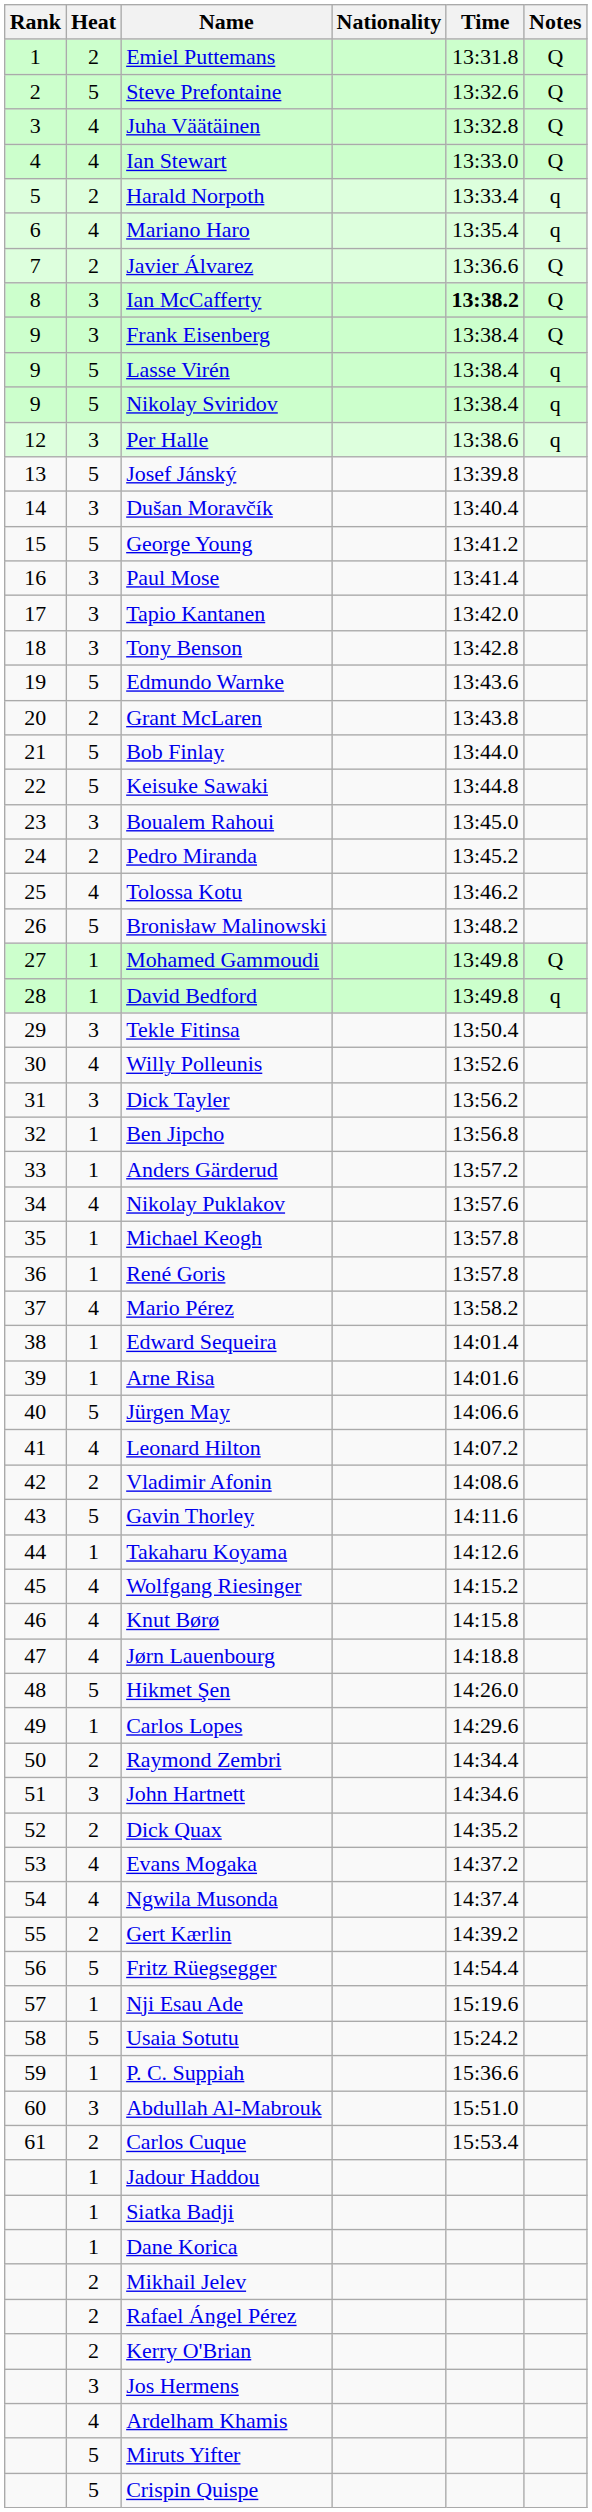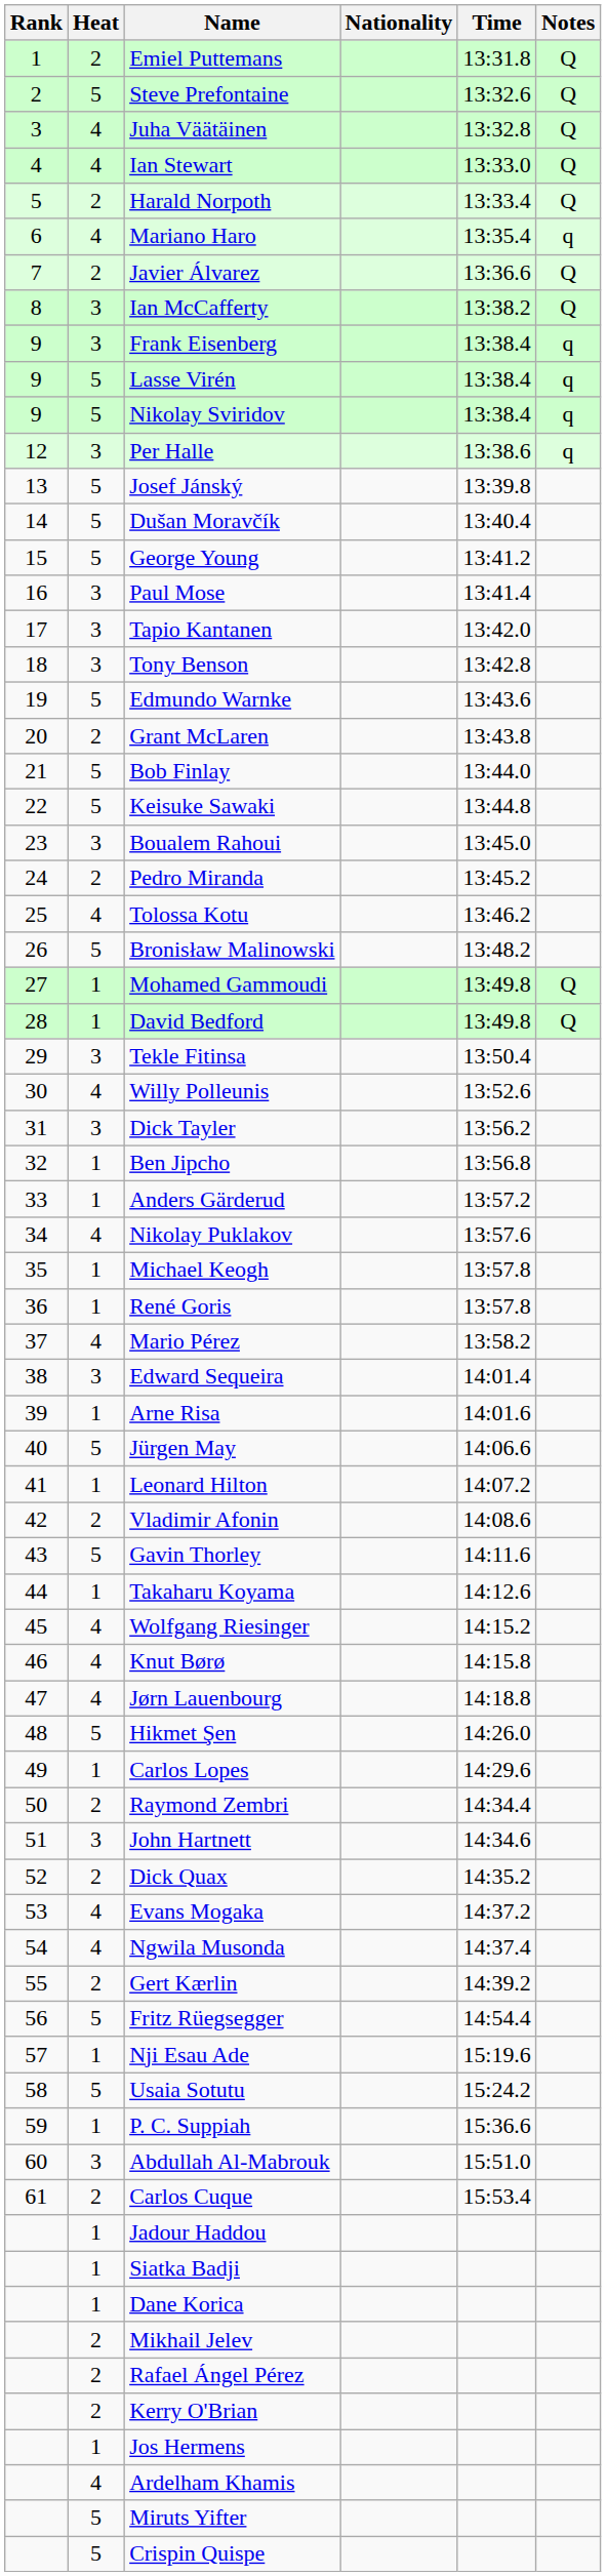 <table class="wikitable sortable" style="text-align:center">
 <tr>
 <th>Rank</th>
 <th>Heat</th>
 <th>Name</th>
 <th>Nationality</th>
 <th>Time</th>
 <th>Notes</th>
 </tr>
 <tr bgcolor=ccffcc>
 <td>1</td>
 <td>2</td>
 <td align=left><a href='#'>Emiel Puttemans</a></td>
 <td align=left></td>
 <td>13:31.8</td>
 <td>Q</td>
 </tr>
 <tr bgcolor=ccffcc>
 <td>2</td>
 <td>5</td>
 <td align=left><a href='#'>Steve Prefontaine</a></td>
 <td align=left></td>
 <td>13:32.6</td>
 <td>Q</td>
 </tr>
 <tr bgcolor=ccffcc>
 <td>3</td>
 <td>4</td>
 <td align=left><a href='#'>Juha Väätäinen</a></td>
 <td align=left></td>
 <td>13:32.8</td>
 <td>Q</td>
 </tr>
 <tr bgcolor=ccffcc>
 <td>4</td>
 <td>4</td>
 <td align=left><a href='#'>Ian Stewart</a></td>
 <td align=left></td>
 <td>13:33.0</td>
 <td>Q</td>
 </tr>
 <tr bgcolor=ddffdd>
 <td>5</td>
 <td>2</td>
 <td align=left><a href='#'>Harald Norpoth</a></td>
 <td align=left></td>
 <td>13:33.4</td>
-<td>q</td>
+<td>Q</td>
 </tr>
 <tr bgcolor=ddffdd>
 <td>6</td>
 <td>4</td>
 <td align=left><a href='#'>Mariano Haro</a></td>
 <td align=left></td>
 <td>13:35.4</td>
 <td>q</td>
 </tr>
 <tr bgcolor=ddffdd>
 <td>7</td>
 <td>2</td>
 <td align=left><a href='#'>Javier Álvarez</a></td>
 <td align=left></td>
 <td>13:36.6</td>
 <td>Q</td>
 </tr>
 <tr bgcolor=ccffcc>
 <td>8</td>
 <td>3</td>
 <td align=left><a href='#'>Ian McCafferty</a></td>
 <td align=left></td>
-<td><strong>13:38.2</strong></td>
+<td>13:38.2</td>
 <td>Q</td>
 </tr>
 <tr bgcolor=ccffcc>
 <td>9</td>
 <td>3</td>
 <td align=left><a href='#'>Frank Eisenberg</a></td>
 <td align=left></td>
 <td>13:38.4</td>
-<td>Q</td>
+<td>q</td>
 </tr>
 <tr bgcolor=ccffcc>
 <td>9</td>
 <td>5</td>
 <td align=left><a href='#'>Lasse Virén</a></td>
 <td align=left></td>
 <td>13:38.4</td>
 <td>q</td>
 </tr>
 <tr bgcolor=ccffcc>
 <td>9</td>
 <td>5</td>
 <td align=left><a href='#'>Nikolay Sviridov</a></td>
 <td align=left></td>
 <td>13:38.4</td>
 <td>q</td>
 </tr>
 <tr bgcolor=ddffdd>
 <td>12</td>
 <td>3</td>
 <td align=left><a href='#'>Per Halle</a></td>
 <td align=left></td>
 <td>13:38.6</td>
 <td>q</td>
 </tr>
 <tr>
 <td>13</td>
 <td>5</td>
 <td align=left><a href='#'>Josef Jánský</a></td>
 <td align=left></td>
 <td>13:39.8</td>
 <td></td>
 </tr>
 <tr>
 <td>14</td>
-<td>3</td>
+<td>5</td>
 <td align=left><a href='#'>Dušan Moravčík</a></td>
 <td align=left></td>
 <td>13:40.4</td>
 <td></td>
 </tr>
 <tr>
 <td>15</td>
 <td>5</td>
 <td align=left><a href='#'>George Young</a></td>
 <td align=left></td>
 <td>13:41.2</td>
 <td></td>
 </tr>
 <tr>
 <td>16</td>
 <td>3</td>
 <td align=left><a href='#'>Paul Mose</a></td>
 <td align=left></td>
 <td>13:41.4</td>
 <td></td>
 </tr>
 <tr>
 <td>17</td>
 <td>3</td>
 <td align=left><a href='#'>Tapio Kantanen</a></td>
 <td align=left></td>
 <td>13:42.0</td>
 <td></td>
 </tr>
 <tr>
 <td>18</td>
 <td>3</td>
 <td align=left><a href='#'>Tony Benson</a></td>
 <td align=left></td>
 <td>13:42.8</td>
 <td></td>
 </tr>
 <tr>
 <td>19</td>
 <td>5</td>
 <td align=left><a href='#'>Edmundo Warnke</a></td>
 <td align=left></td>
 <td>13:43.6</td>
 <td></td>
 </tr>
 <tr>
 <td>20</td>
 <td>2</td>
 <td align=left><a href='#'>Grant McLaren</a></td>
 <td align=left></td>
 <td>13:43.8</td>
 <td></td>
 </tr>
 <tr>
 <td>21</td>
 <td>5</td>
 <td align=left><a href='#'>Bob Finlay</a></td>
 <td align=left></td>
 <td>13:44.0</td>
 <td></td>
 </tr>
 <tr>
 <td>22</td>
 <td>5</td>
 <td align=left><a href='#'>Keisuke Sawaki</a></td>
 <td align=left></td>
 <td>13:44.8</td>
 <td></td>
 </tr>
 <tr>
 <td>23</td>
 <td>3</td>
 <td align=left><a href='#'>Boualem Rahoui</a></td>
 <td align=left></td>
 <td>13:45.0</td>
 <td></td>
 </tr>
 <tr>
 <td>24</td>
 <td>2</td>
 <td align=left><a href='#'>Pedro Miranda</a></td>
 <td align=left></td>
 <td>13:45.2</td>
 <td></td>
 </tr>
 <tr>
 <td>25</td>
 <td>4</td>
 <td align=left><a href='#'>Tolossa Kotu</a></td>
 <td align=left></td>
 <td>13:46.2</td>
 <td></td>
 </tr>
 <tr>
 <td>26</td>
 <td>5</td>
 <td align=left><a href='#'>Bronisław Malinowski</a></td>
 <td align=left></td>
 <td>13:48.2</td>
 <td></td>
 </tr>
 <tr bgcolor=ccffcc>
 <td>27</td>
 <td>1</td>
 <td align=left><a href='#'>Mohamed Gammoudi</a></td>
 <td align=left></td>
 <td>13:49.8</td>
 <td>Q</td>
 </tr>
 <tr bgcolor=ccffcc>
 <td>28</td>
 <td>1</td>
 <td align=left><a href='#'>David Bedford</a></td>
 <td align=left></td>
 <td>13:49.8</td>
-<td>q</td>
+<td>Q</td>
 </tr>
 <tr>
 <td>29</td>
 <td>3</td>
 <td align=left><a href='#'>Tekle Fitinsa</a></td>
 <td align=left></td>
 <td>13:50.4</td>
 <td></td>
 </tr>
 <tr>
 <td>30</td>
 <td>4</td>
 <td align=left><a href='#'>Willy Polleunis</a></td>
 <td align=left></td>
 <td>13:52.6</td>
 <td></td>
 </tr>
 <tr>
 <td>31</td>
 <td>3</td>
 <td align=left><a href='#'>Dick Tayler</a></td>
 <td align=left></td>
 <td>13:56.2</td>
 <td></td>
 </tr>
 <tr>
 <td>32</td>
 <td>1</td>
 <td align=left><a href='#'>Ben Jipcho</a></td>
 <td align=left></td>
 <td>13:56.8</td>
 <td></td>
 </tr>
 <tr>
 <td>33</td>
 <td>1</td>
 <td align=left><a href='#'>Anders Gärderud</a></td>
 <td align=left></td>
 <td>13:57.2</td>
 <td></td>
 </tr>
 <tr>
 <td>34</td>
 <td>4</td>
 <td align=left><a href='#'>Nikolay Puklakov</a></td>
 <td align=left></td>
 <td>13:57.6</td>
 <td></td>
 </tr>
 <tr>
 <td>35</td>
 <td>1</td>
 <td align=left><a href='#'>Michael Keogh</a></td>
 <td align=left></td>
 <td>13:57.8</td>
 <td></td>
 </tr>
 <tr>
 <td>36</td>
 <td>1</td>
 <td align=left><a href='#'>René Goris</a></td>
 <td align=left></td>
 <td>13:57.8</td>
 <td></td>
 </tr>
 <tr>
 <td>37</td>
 <td>4</td>
 <td align=left><a href='#'>Mario Pérez</a></td>
 <td align=left></td>
 <td>13:58.2</td>
 <td></td>
 </tr>
 <tr>
 <td>38</td>
-<td>1</td>
+<td>3</td>
 <td align=left><a href='#'>Edward Sequeira</a></td>
 <td align=left></td>
 <td>14:01.4</td>
 <td></td>
 </tr>
 <tr>
 <td>39</td>
 <td>1</td>
 <td align=left><a href='#'>Arne Risa</a></td>
 <td align=left></td>
 <td>14:01.6</td>
 <td></td>
 </tr>
 <tr>
 <td>40</td>
 <td>5</td>
 <td align=left><a href='#'>Jürgen May</a></td>
 <td align=left></td>
 <td>14:06.6</td>
 <td></td>
 </tr>
 <tr>
 <td>41</td>
-<td>4</td>
+<td>1</td>
 <td align=left><a href='#'>Leonard Hilton</a></td>
 <td align=left></td>
 <td>14:07.2</td>
 <td></td>
 </tr>
 <tr>
 <td>42</td>
 <td>2</td>
 <td align=left><a href='#'>Vladimir Afonin</a></td>
 <td align=left></td>
 <td>14:08.6</td>
 <td></td>
 </tr>
 <tr>
 <td>43</td>
 <td>5</td>
 <td align=left><a href='#'>Gavin Thorley</a></td>
 <td align=left></td>
 <td>14:11.6</td>
 <td></td>
 </tr>
 <tr>
 <td>44</td>
 <td>1</td>
 <td align=left><a href='#'>Takaharu Koyama</a></td>
 <td align=left></td>
 <td>14:12.6</td>
 <td></td>
 </tr>
 <tr>
 <td>45</td>
 <td>4</td>
 <td align=left><a href='#'>Wolfgang Riesinger</a></td>
 <td align=left></td>
 <td>14:15.2</td>
 <td></td>
 </tr>
 <tr>
 <td>46</td>
 <td>4</td>
 <td align=left><a href='#'>Knut Børø</a></td>
 <td align=left></td>
 <td>14:15.8</td>
 <td></td>
 </tr>
 <tr>
 <td>47</td>
 <td>4</td>
 <td align=left><a href='#'>Jørn Lauenbourg</a></td>
 <td align=left></td>
 <td>14:18.8</td>
 <td></td>
 </tr>
 <tr>
 <td>48</td>
 <td>5</td>
 <td align=left><a href='#'>Hikmet Şen</a></td>
 <td align=left></td>
 <td>14:26.0</td>
 <td></td>
 </tr>
 <tr>
 <td>49</td>
 <td>1</td>
 <td align=left><a href='#'>Carlos Lopes</a></td>
 <td align=left></td>
 <td>14:29.6</td>
 <td></td>
 </tr>
 <tr>
 <td>50</td>
 <td>2</td>
 <td align=left><a href='#'>Raymond Zembri</a></td>
 <td align=left></td>
 <td>14:34.4</td>
 <td></td>
 </tr>
 <tr>
 <td>51</td>
 <td>3</td>
 <td align=left><a href='#'>John Hartnett</a></td>
 <td align=left></td>
 <td>14:34.6</td>
 <td></td>
 </tr>
 <tr>
 <td>52</td>
 <td>2</td>
 <td align=left><a href='#'>Dick Quax</a></td>
 <td align=left></td>
 <td>14:35.2</td>
 <td></td>
 </tr>
 <tr>
 <td>53</td>
 <td>4</td>
 <td align=left><a href='#'>Evans Mogaka</a></td>
 <td align=left></td>
 <td>14:37.2</td>
 <td></td>
 </tr>
 <tr>
 <td>54</td>
 <td>4</td>
 <td align=left><a href='#'>Ngwila Musonda</a></td>
 <td align=left></td>
 <td>14:37.4</td>
 <td></td>
 </tr>
 <tr>
 <td>55</td>
 <td>2</td>
 <td align=left><a href='#'>Gert Kærlin</a></td>
 <td align=left></td>
 <td>14:39.2</td>
 <td></td>
 </tr>
 <tr>
 <td>56</td>
 <td>5</td>
 <td align=left><a href='#'>Fritz Rüegsegger</a></td>
 <td align=left></td>
 <td>14:54.4</td>
 <td></td>
 </tr>
 <tr>
 <td>57</td>
 <td>1</td>
 <td align=left><a href='#'>Nji Esau Ade</a></td>
 <td align=left></td>
 <td>15:19.6</td>
 <td></td>
 </tr>
 <tr>
 <td>58</td>
 <td>5</td>
 <td align=left><a href='#'>Usaia Sotutu</a></td>
 <td align=left></td>
 <td>15:24.2</td>
 <td></td>
 </tr>
 <tr>
 <td>59</td>
 <td>1</td>
 <td align=left><a href='#'>P. C. Suppiah</a></td>
 <td align=left></td>
 <td>15:36.6</td>
 <td></td>
 </tr>
 <tr>
 <td>60</td>
 <td>3</td>
 <td align=left><a href='#'>Abdullah Al-Mabrouk</a></td>
 <td align=left></td>
 <td>15:51.0</td>
 <td></td>
 </tr>
 <tr>
 <td>61</td>
 <td>2</td>
 <td align=left><a href='#'>Carlos Cuque</a></td>
 <td align=left></td>
 <td>15:53.4</td>
 <td></td>
 </tr>
 <tr>
 <td></td>
 <td>1</td>
 <td align=left><a href='#'>Jadour Haddou</a></td>
 <td align=left></td>
 <td></td>
 <td></td>
 </tr>
 <tr>
 <td></td>
 <td>1</td>
 <td align=left><a href='#'>Siatka Badji</a></td>
 <td align=left></td>
 <td></td>
 <td></td>
 </tr>
 <tr>
 <td></td>
 <td>1</td>
 <td align=left><a href='#'>Dane Korica</a></td>
 <td align=left></td>
 <td></td>
 <td></td>
 </tr>
 <tr>
 <td></td>
 <td>2</td>
 <td align=left><a href='#'>Mikhail Jelev</a></td>
 <td align=left></td>
 <td></td>
 <td></td>
 </tr>
 <tr>
 <td></td>
 <td>2</td>
 <td align=left><a href='#'>Rafael Ángel Pérez</a></td>
 <td align=left></td>
 <td></td>
 <td></td>
 </tr>
 <tr>
 <td></td>
 <td>2</td>
 <td align=left><a href='#'>Kerry O'Brian</a></td>
 <td align=left></td>
 <td></td>
 <td></td>
 </tr>
 <tr>
 <td></td>
-<td>3</td>
+<td>1</td>
 <td align=left><a href='#'>Jos Hermens</a></td>
 <td align=left></td>
 <td></td>
 <td></td>
 </tr>
 <tr>
 <td></td>
 <td>4</td>
 <td align=left><a href='#'>Ardelham Khamis</a></td>
 <td align=left></td>
 <td></td>
 <td></td>
 </tr>
 <tr>
 <td></td>
 <td>5</td>
 <td align=left><a href='#'>Miruts Yifter</a></td>
 <td align=left></td>
 <td></td>
 <td></td>
 </tr>
 <tr>
 <td></td>
 <td>5</td>
 <td align=left><a href='#'>Crispin Quispe</a></td>
 <td align=left></td>
 <td></td>
 <td></td>
 </tr>
 </table>
